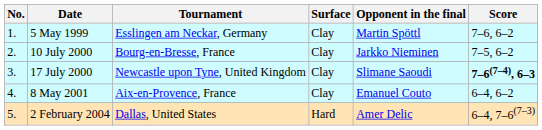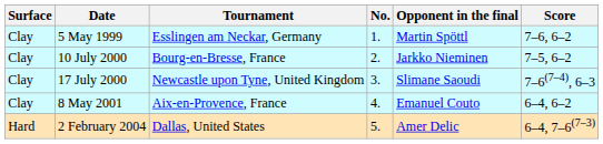 <table class="wikitable">
 <tr>
-<th>No.</th>
+<th>Surface</th>
 <th>Date</th>
 <th>Tournament</th>
-<th>Surface</th>
+<th>No.</th>
 <th>Opponent in the final</th>
 <th>Score</th>
 </tr>
 <tr style="background:#cffcff;">
-<td>1.</td>
+<td>Clay</td>
 <td>5 May 1999</td>
 <td><a href='#'>Esslingen am Neckar</a>, Germany</td>
-<td>Clay</td>
+<td>1.</td>
 <td> <a href='#'>Martin Spöttl</a></td>
 <td>7–6, 6–2</td>
 </tr>
 <tr style="background:#cffcff;">
-<td>2.</td>
+<td>Clay</td>
 <td>10 July 2000</td>
 <td><a href='#'>Bourg-en-Bresse</a>, France</td>
-<td>Clay</td>
+<td>2.</td>
 <td> <a href='#'>Jarkko Nieminen</a></td>
 <td>7–5, 6–2</td>
 </tr>
 <tr style="background:#cffcff;">
-<td>3.</td>
+<td>Clay</td>
 <td>17 July 2000</td>
 <td><a href='#'>Newcastle upon Tyne</a>, United Kingdom</td>
-<td>Clay</td>
+<td>3.</td>
 <td> <a href='#'>Slimane Saoudi</a></td>
-<td><strong>7–6<sup>(7–4)</sup>, 6–3</strong></td>
+<td>7–6<sup>(7–4)</sup>, 6–3</td>
 </tr>
 <tr style="background:#cffcff;">
-<td>4.</td>
+<td>Clay</td>
 <td>8 May 2001</td>
 <td><a href='#'>Aix-en-Provence</a>, France</td>
-<td>Clay</td>
+<td>4.</td>
 <td> <a href='#'>Emanuel Couto</a></td>
 <td>6–4, 6–2</td>
 </tr>
 <tr style="background:moccasin;">
-<td>5.</td>
+<td>Hard</td>
 <td>2 February 2004</td>
 <td><a href='#'>Dallas</a>, United States</td>
-<td>Hard</td>
+<td>5.</td>
 <td> <a href='#'>Amer Delic</a></td>
 <td>6–4, 7–6<sup>(7–3)</sup></td>
 </tr>
 </table>
